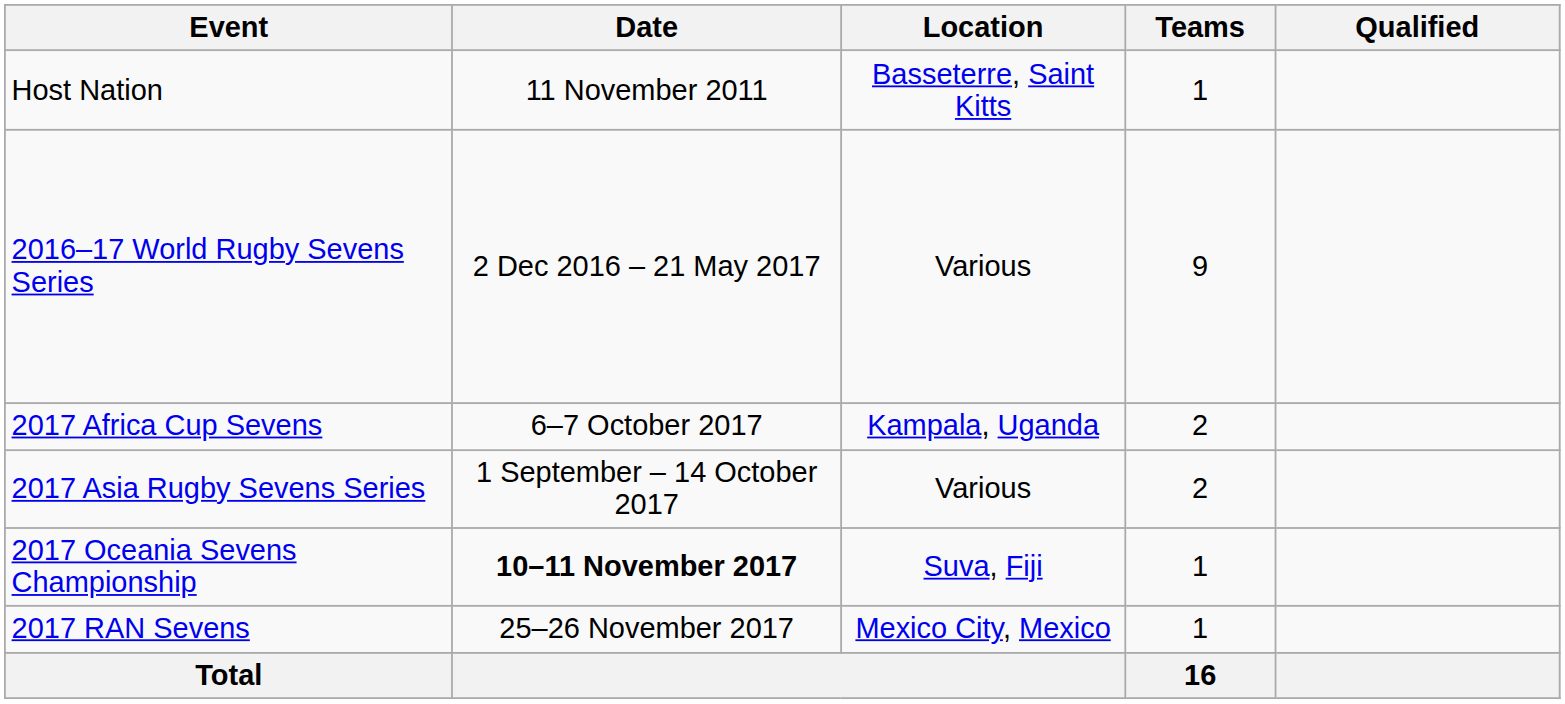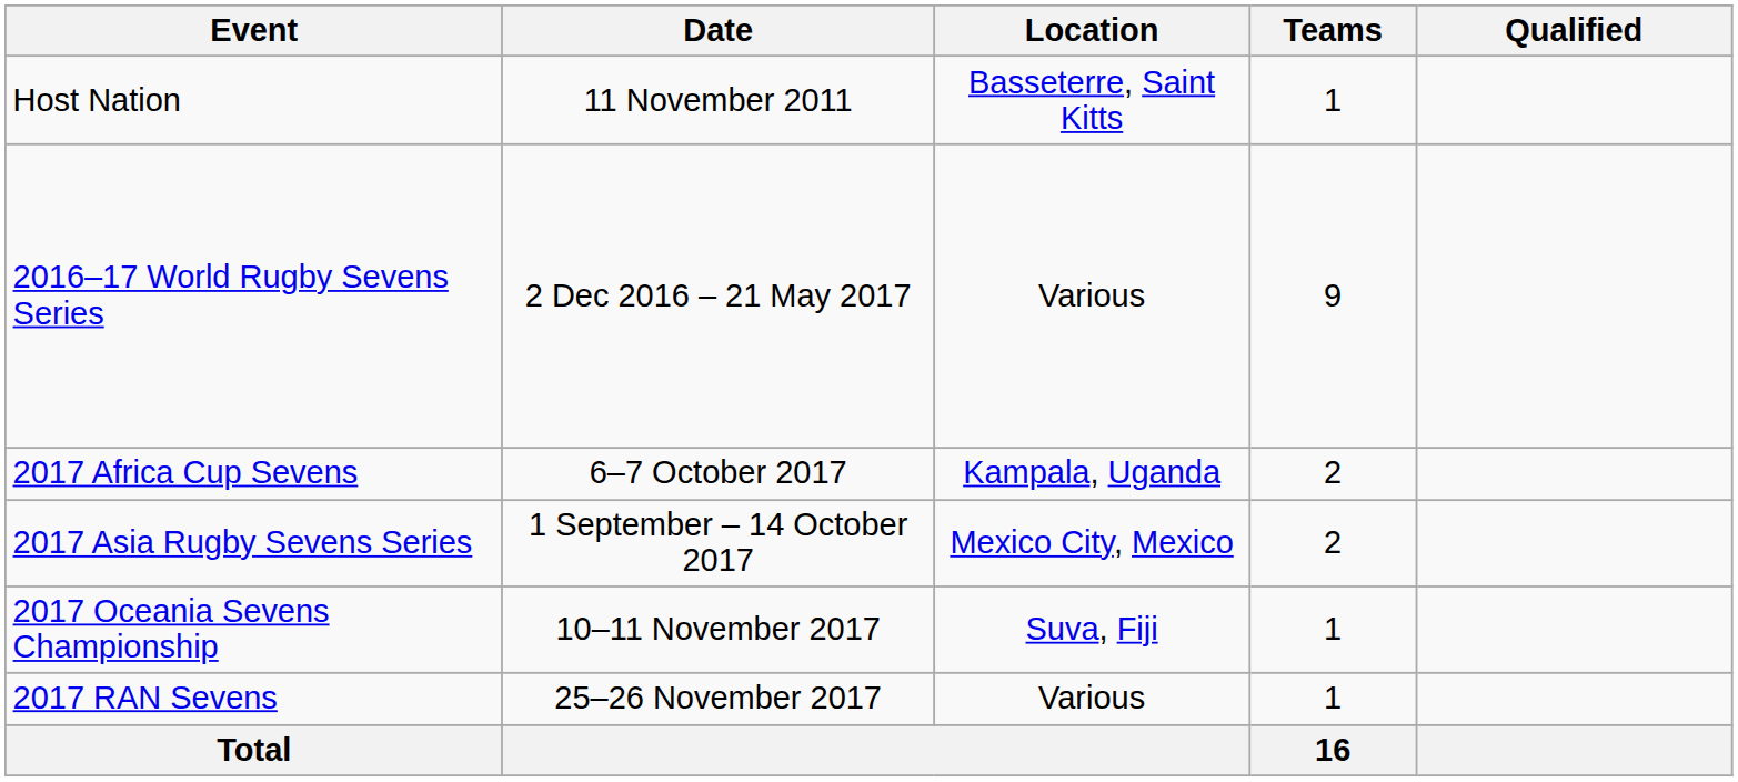 <table class="wikitable" width=860>
 <tr>
 <th width=240px>Event</th>
 <th width=207px>Date</th>
 <th width=150px>Location</th>
 <th>Teams</th>
 <th width=150px>Qualified</th>
 </tr>
 <tr>
 <td>Host Nation</td>
 <td align=center>11 November 2011</td>
 <td align=center><a href='#'>Basseterre</a>, <a href='#'>Saint Kitts</a></td>
 <td align=center>1</td>
 <td></td>
 </tr>
 <tr>
 <td><a href='#'>2016–17 World Rugby Sevens Series</a></td>
 <td align=center>2 Dec 2016 – 21 May 2017</td>
 <td align=center>Various</td>
 <td align=center>9</td>
 <td><br><br><br><br><br><br><br><br></td>
 </tr>
 <tr>
 <td><a href='#'>2017 Africa Cup Sevens</a></td>
 <td align=center>6–7 October 2017</td>
 <td align=center><a href='#'>Kampala</a>, <a href='#'>Uganda</a></td>
 <td align=center>2</td>
 <td><br></td>
 </tr>
 <tr>
 <td><a href='#'>2017 Asia Rugby Sevens Series</a></td>
 <td align=center>1 September – 14 October 2017</td>
-<td align=center>Various</td>
+<td align=center><a href='#'>Mexico City</a>, <a href='#'>Mexico</a></td>
 <td align=center>2</td>
 <td><br></td>
 </tr>
 <tr>
 <td><a href='#'>2017 Oceania Sevens Championship</a></td>
-<td align=center><strong>10–11 November 2017</strong></td>
+<td align=center>10–11 November 2017</td>
 <td align=center><a href='#'>Suva</a>, <a href='#'>Fiji</a></td>
 <td align=center>1</td>
 <td></td>
 </tr>
 <tr>
 <td><a href='#'>2017 RAN Sevens</a></td>
 <td align=center>25–26 November 2017</td>
-<td align=center><a href='#'>Mexico City</a>, <a href='#'>Mexico</a></td>
+<td align=center>Various</td>
 <td align=center>1</td>
 <td></td>
 </tr>
 <tr>
 <th>Total</th>
 <th colspan="2"></th>
 <th>16</th>
 <th></th>
 </tr>
 </table>
